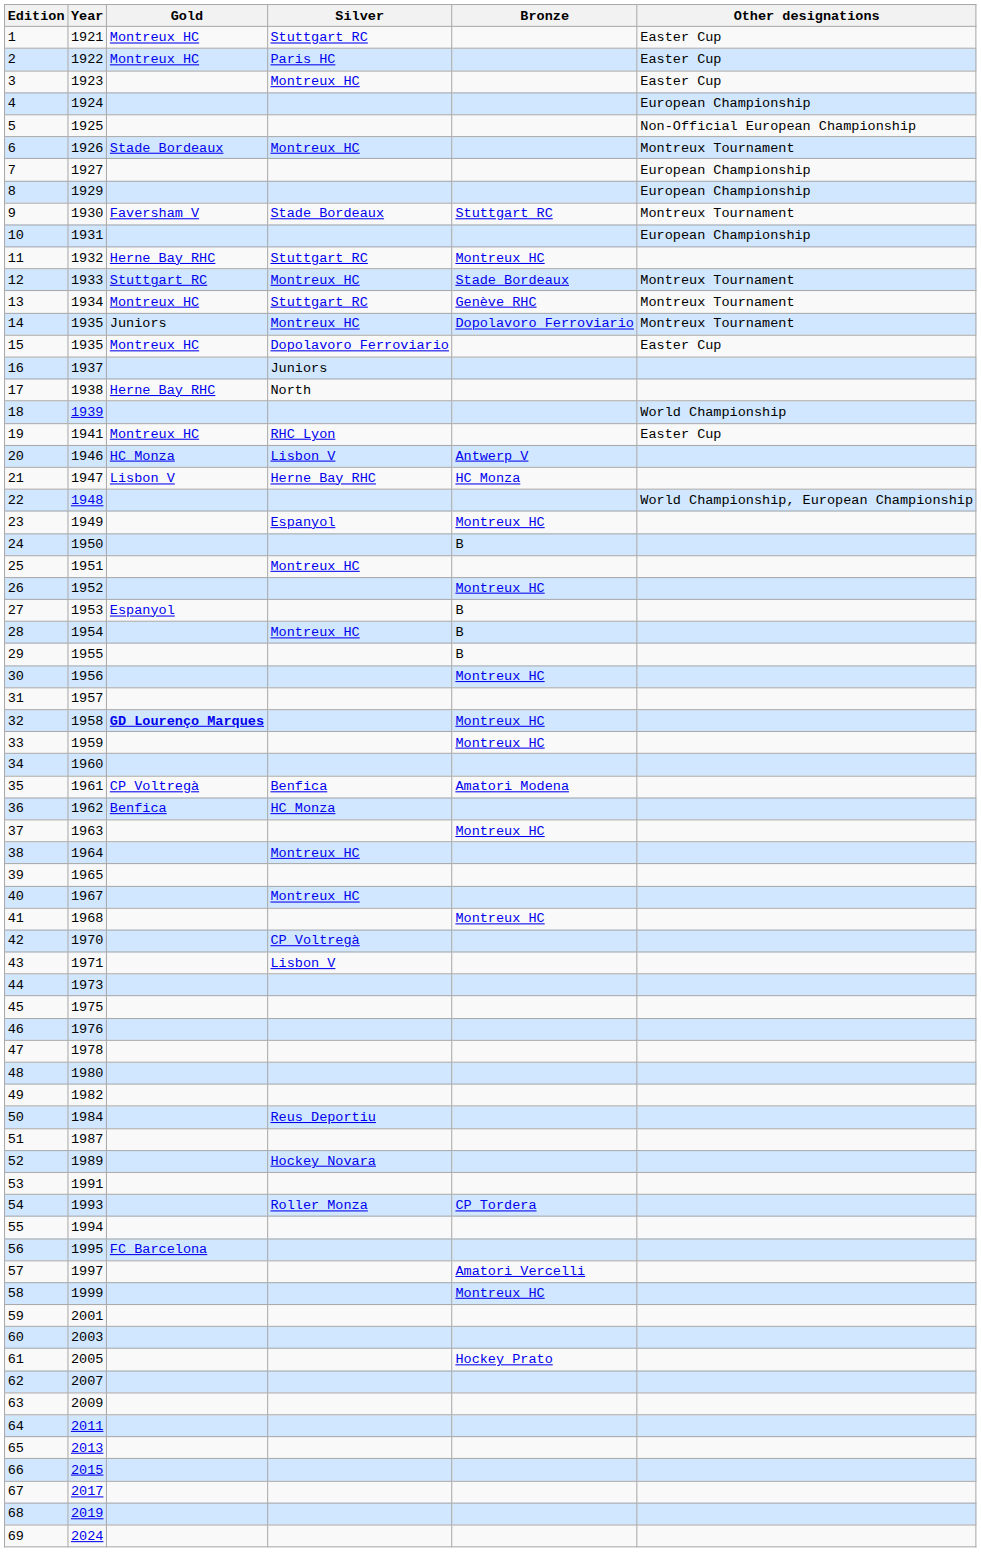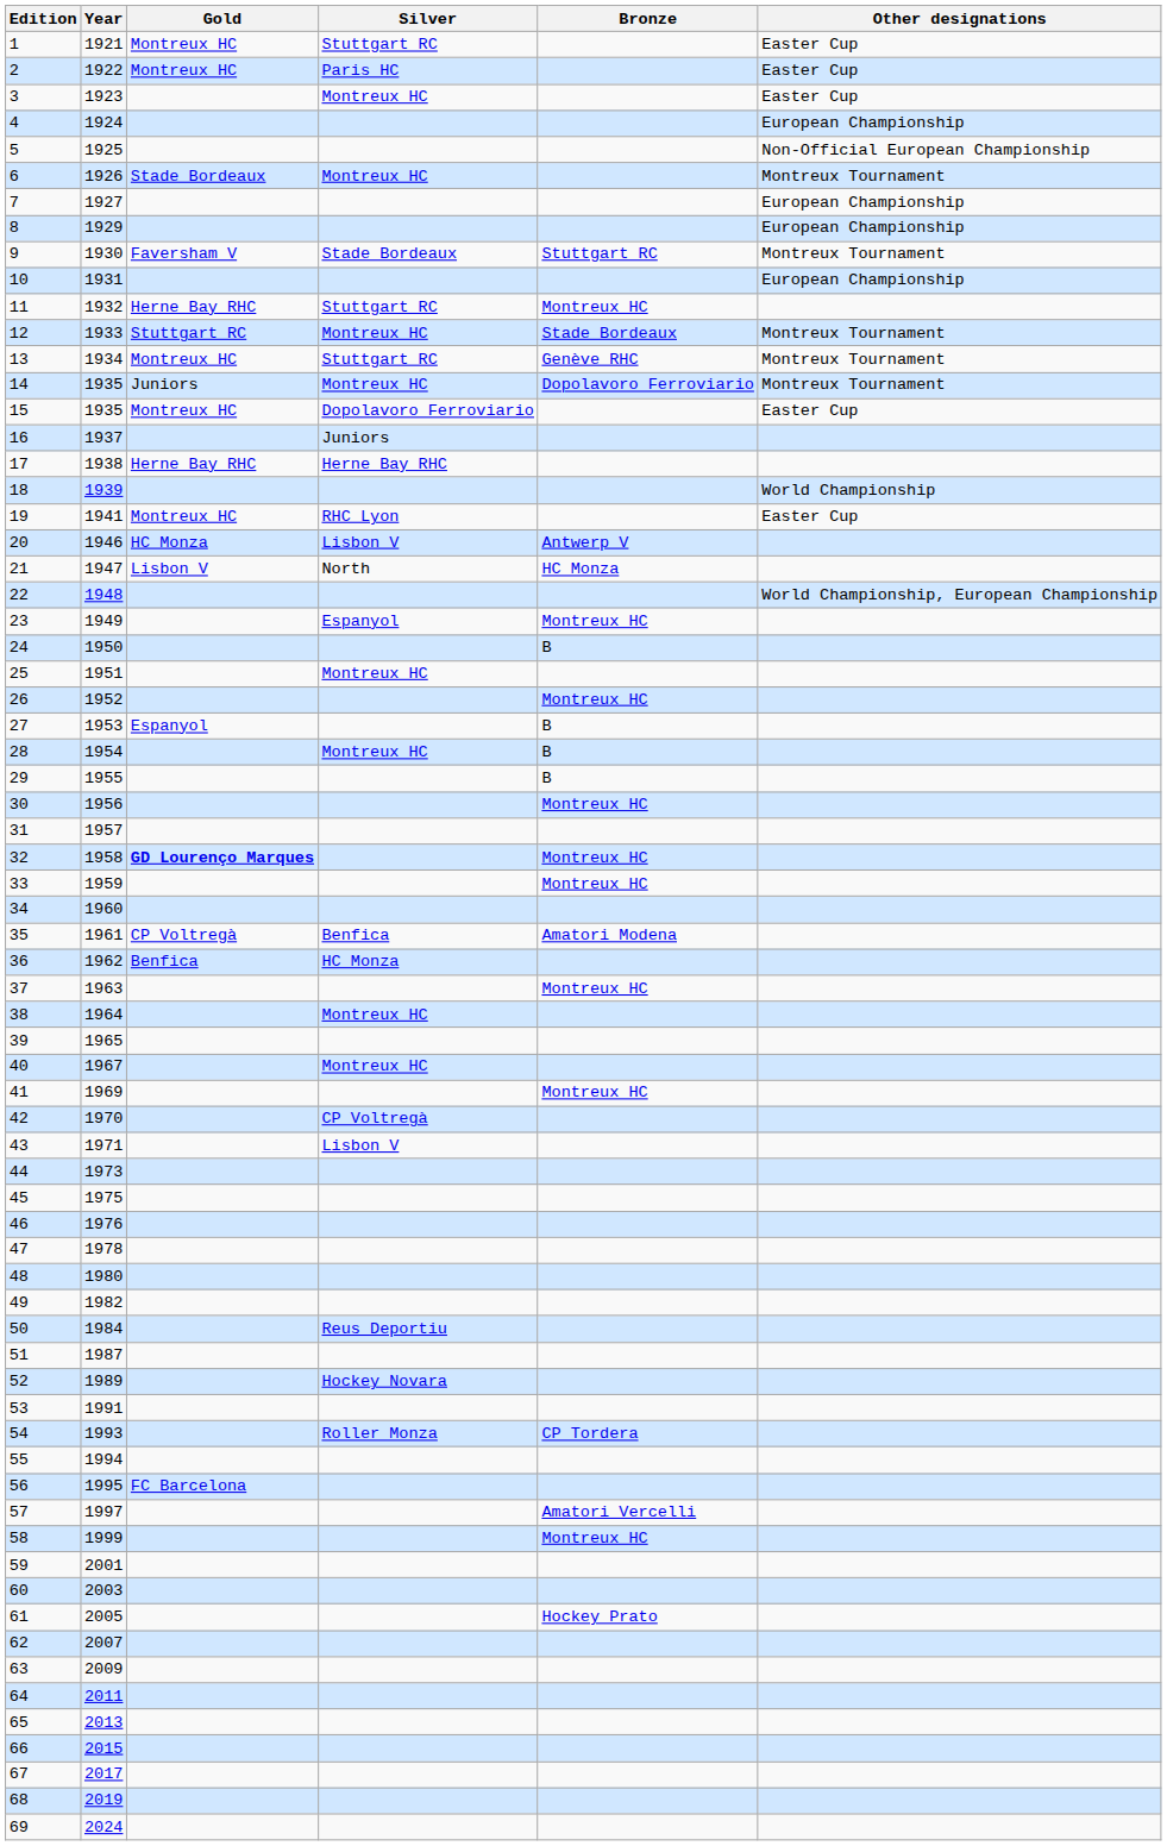 <table class="wikitable">
 <tr>
 <th>Edition</th>
 <th>Year</th>
 <th> Gold</th>
 <th> Silver</th>
 <th> Bronze</th>
 <th>Other designations</th>
 </tr>
 <tr>
 <td>1</td>
 <td>1921</td>
 <td> <a href='#'>Montreux HC</a></td>
 <td> <a href='#'>Stuttgart RC</a></td>
 <td></td>
 <td>Easter Cup</td>
 </tr>
 <tr bgcolor=#D0E7FF>
 <td>2</td>
 <td>1922</td>
 <td> <a href='#'>Montreux HC</a></td>
 <td> <a href='#'>Paris HC</a></td>
 <td></td>
 <td>Easter Cup</td>
 </tr>
 <tr>
 <td>3</td>
 <td>1923</td>
 <td></td>
 <td> <a href='#'>Montreux HC</a></td>
 <td></td>
 <td>Easter Cup</td>
 </tr>
 <tr bgcolor=#D0E7FF>
 <td>4</td>
 <td>1924</td>
 <td></td>
 <td></td>
 <td></td>
 <td>European Championship</td>
 </tr>
 <tr>
 <td>5</td>
 <td>1925</td>
 <td></td>
 <td></td>
 <td></td>
 <td>Non-Official European Championship</td>
 </tr>
 <tr bgcolor=#D0E7FF>
 <td>6</td>
 <td>1926</td>
 <td> <a href='#'>Stade Bordeaux</a></td>
 <td> <a href='#'>Montreux HC</a></td>
 <td></td>
 <td>Montreux Tournament</td>
 </tr>
 <tr>
 <td>7</td>
 <td>1927</td>
 <td></td>
 <td></td>
 <td></td>
 <td>European Championship</td>
 </tr>
 <tr bgcolor=#D0E7FF>
 <td>8</td>
 <td>1929</td>
 <td></td>
 <td></td>
 <td></td>
 <td>European Championship</td>
 </tr>
 <tr>
 <td>9</td>
 <td>1930</td>
 <td> <a href='#'>Faversham V</a></td>
 <td> <a href='#'>Stade Bordeaux</a></td>
 <td> <a href='#'>Stuttgart RC</a></td>
 <td>Montreux Tournament</td>
 </tr>
 <tr bgcolor=#D0E7FF>
 <td>10</td>
 <td>1931</td>
 <td></td>
 <td></td>
 <td></td>
 <td>European Championship</td>
 </tr>
 <tr>
 <td>11</td>
 <td>1932</td>
 <td> <a href='#'>Herne Bay RHC</a></td>
 <td> <a href='#'>Stuttgart RC</a></td>
 <td> <a href='#'>Montreux HC</a></td>
 <td></td>
 </tr>
 <tr bgcolor=#D0E7FF>
 <td>12</td>
 <td>1933</td>
 <td> <a href='#'>Stuttgart RC</a></td>
 <td> <a href='#'>Montreux HC</a></td>
 <td> <a href='#'>Stade Bordeaux</a></td>
 <td>Montreux Tournament</td>
 </tr>
 <tr>
 <td>13</td>
 <td>1934</td>
 <td> <a href='#'>Montreux HC</a></td>
 <td> <a href='#'>Stuttgart RC</a></td>
 <td> <a href='#'>Genève RHC</a></td>
 <td>Montreux Tournament</td>
 </tr>
 <tr bgcolor=#D0E7FF>
 <td>14</td>
 <td>1935</td>
 <td> Juniors</td>
 <td> <a href='#'>Montreux HC</a></td>
 <td> <a href='#'>Dopolavoro Ferroviario</a></td>
 <td>Montreux Tournament</td>
 </tr>
 <tr>
 <td>15</td>
 <td>1935</td>
 <td> <a href='#'>Montreux HC</a></td>
 <td> <a href='#'>Dopolavoro Ferroviario</a></td>
 <td></td>
 <td>Easter Cup</td>
 </tr>
 <tr bgcolor=#D0E7FF>
 <td>16</td>
 <td>1937</td>
 <td></td>
 <td> Juniors</td>
 <td></td>
 <td></td>
 </tr>
 <tr>
 <td>17</td>
 <td>1938</td>
 <td> <a href='#'>Herne Bay RHC</a></td>
-<td> North</td>
+<td> <a href='#'>Herne Bay RHC</a></td>
 <td></td>
 <td></td>
 </tr>
 <tr bgcolor=#D0E7FF>
 <td>18</td>
 <td><a href='#'>1939</a></td>
 <td></td>
 <td></td>
 <td></td>
 <td>World Championship</td>
 </tr>
 <tr>
 <td>19</td>
 <td>1941</td>
 <td> <a href='#'>Montreux HC</a></td>
 <td> <a href='#'>RHC Lyon</a></td>
 <td></td>
 <td>Easter Cup</td>
 </tr>
 <tr bgcolor=#D0E7FF>
 <td>20</td>
 <td>1946</td>
 <td> <a href='#'>HC Monza</a></td>
 <td> <a href='#'>Lisbon V</a></td>
 <td> <a href='#'>Antwerp V</a></td>
 <td></td>
 </tr>
 <tr>
 <td>21</td>
 <td>1947</td>
 <td> <a href='#'>Lisbon V</a></td>
-<td> <a href='#'>Herne Bay RHC</a></td>
+<td> North</td>
 <td> <a href='#'>HC Monza</a></td>
 <td></td>
 </tr>
 <tr bgcolor=#D0E7FF>
 <td>22</td>
 <td><a href='#'>1948</a></td>
 <td></td>
 <td></td>
 <td></td>
 <td>World Championship, European Championship</td>
 </tr>
 <tr>
 <td>23</td>
 <td>1949</td>
 <td></td>
 <td> <a href='#'>Espanyol</a></td>
 <td> <a href='#'>Montreux HC</a></td>
 <td></td>
 </tr>
 <tr bgcolor=#D0E7FF>
 <td>24</td>
 <td>1950</td>
 <td></td>
 <td></td>
 <td> B</td>
 <td></td>
 </tr>
 <tr>
 <td>25</td>
 <td>1951</td>
 <td></td>
 <td> <a href='#'>Montreux HC</a></td>
 <td></td>
 <td></td>
 </tr>
 <tr bgcolor=#D0E7FF>
 <td>26</td>
 <td>1952</td>
 <td></td>
 <td></td>
 <td> <a href='#'>Montreux HC</a></td>
 <td></td>
 </tr>
 <tr>
 <td>27</td>
 <td>1953</td>
 <td> <a href='#'>Espanyol</a></td>
 <td></td>
 <td> B</td>
 <td></td>
 </tr>
 <tr bgcolor=#D0E7FF>
 <td>28</td>
 <td>1954</td>
 <td></td>
 <td> <a href='#'>Montreux HC</a></td>
 <td> B</td>
 <td></td>
 </tr>
 <tr>
 <td>29</td>
 <td>1955</td>
 <td></td>
 <td></td>
 <td> B</td>
 <td></td>
 </tr>
 <tr bgcolor=#D0E7FF>
 <td>30</td>
 <td>1956</td>
 <td></td>
 <td></td>
 <td> <a href='#'>Montreux HC</a></td>
 <td></td>
 </tr>
 <tr>
 <td>31</td>
 <td>1957</td>
 <td></td>
 <td></td>
 <td></td>
 <td></td>
 </tr>
 <tr bgcolor=#D0E7FF>
 <td>32</td>
 <td>1958</td>
 <td><strong>  <a href='#'>GD Lourenço Marques</a></strong></td>
 <td></td>
 <td> <a href='#'>Montreux HC</a></td>
 <td></td>
 </tr>
 <tr>
 <td>33</td>
 <td>1959</td>
 <td></td>
 <td></td>
 <td> <a href='#'>Montreux HC</a></td>
 <td></td>
 </tr>
 <tr bgcolor=#D0E7FF>
 <td>34</td>
 <td>1960</td>
 <td></td>
 <td></td>
 <td></td>
 <td></td>
 </tr>
 <tr>
 <td>35</td>
 <td>1961</td>
 <td> <a href='#'>CP Voltregà</a></td>
 <td> <a href='#'>Benfica</a></td>
 <td> <a href='#'>Amatori Modena</a></td>
 <td></td>
 </tr>
 <tr bgcolor=#D0E7FF>
 <td>36</td>
 <td>1962</td>
 <td> <a href='#'>Benfica</a></td>
 <td> <a href='#'>HC Monza</a></td>
 <td></td>
 <td></td>
 </tr>
 <tr>
 <td>37</td>
 <td>1963</td>
 <td></td>
 <td></td>
 <td> <a href='#'>Montreux HC</a></td>
 <td></td>
 </tr>
 <tr bgcolor=#D0E7FF>
 <td>38</td>
 <td>1964</td>
 <td></td>
 <td> <a href='#'>Montreux HC</a></td>
 <td></td>
 <td></td>
 </tr>
 <tr>
 <td>39</td>
 <td>1965</td>
 <td></td>
 <td></td>
 <td></td>
 <td></td>
 </tr>
 <tr bgcolor=#D0E7FF>
 <td>40</td>
 <td>1967</td>
 <td></td>
 <td> <a href='#'>Montreux HC</a></td>
 <td></td>
 <td></td>
 </tr>
 <tr>
 <td>41</td>
-<td>1968</td>
+<td>1969</td>
 <td></td>
 <td></td>
 <td> <a href='#'>Montreux HC</a></td>
 <td></td>
 </tr>
 <tr bgcolor=#D0E7FF>
 <td>42</td>
 <td>1970</td>
 <td></td>
 <td> <a href='#'>CP Voltregà</a></td>
 <td></td>
 <td></td>
 </tr>
 <tr>
 <td>43</td>
 <td>1971</td>
 <td></td>
 <td> <a href='#'>Lisbon V</a></td>
 <td></td>
 <td></td>
 </tr>
 <tr bgcolor=#D0E7FF>
 <td>44</td>
 <td>1973</td>
 <td></td>
 <td></td>
 <td></td>
 <td></td>
 </tr>
 <tr>
 <td>45</td>
 <td>1975</td>
 <td></td>
 <td></td>
 <td></td>
 <td></td>
 </tr>
 <tr bgcolor=#D0E7FF>
 <td>46</td>
 <td>1976</td>
 <td></td>
 <td></td>
 <td></td>
 <td></td>
 </tr>
 <tr>
 <td>47</td>
 <td>1978</td>
 <td></td>
 <td></td>
 <td></td>
 <td></td>
 </tr>
 <tr bgcolor=#D0E7FF>
 <td>48</td>
 <td>1980</td>
 <td></td>
 <td></td>
 <td></td>
 <td></td>
 </tr>
 <tr>
 <td>49</td>
 <td>1982</td>
 <td></td>
 <td></td>
 <td></td>
 <td></td>
 </tr>
 <tr bgcolor=#D0E7FF>
 <td>50</td>
 <td>1984</td>
 <td></td>
 <td> <a href='#'>Reus Deportiu</a></td>
 <td></td>
 <td></td>
 </tr>
 <tr>
 <td>51</td>
 <td>1987</td>
 <td></td>
 <td></td>
 <td></td>
 <td></td>
 </tr>
 <tr bgcolor=#D0E7FF>
 <td>52</td>
 <td>1989</td>
 <td></td>
 <td> <a href='#'>Hockey Novara</a></td>
 <td></td>
 <td></td>
 </tr>
 <tr>
 <td>53</td>
 <td>1991</td>
 <td></td>
 <td></td>
 <td></td>
 <td></td>
 </tr>
 <tr bgcolor=#D0E7FF>
 <td>54</td>
 <td>1993</td>
 <td></td>
 <td> <a href='#'>Roller Monza</a></td>
 <td> <a href='#'>CP Tordera</a></td>
 <td></td>
 </tr>
 <tr>
 <td>55</td>
 <td>1994</td>
 <td></td>
 <td></td>
 <td></td>
 <td></td>
 </tr>
 <tr bgcolor=#D0E7FF>
 <td>56</td>
 <td>1995</td>
 <td> <a href='#'>FC Barcelona</a></td>
 <td></td>
 <td></td>
 <td></td>
 </tr>
 <tr>
 <td>57</td>
 <td>1997</td>
 <td></td>
 <td></td>
 <td> <a href='#'>Amatori Vercelli</a></td>
 <td></td>
 </tr>
 <tr bgcolor=#D0E7FF>
 <td>58</td>
 <td>1999</td>
 <td></td>
 <td></td>
 <td> <a href='#'>Montreux HC</a></td>
 <td></td>
 </tr>
 <tr>
 <td>59</td>
 <td>2001</td>
 <td></td>
 <td></td>
 <td></td>
 <td></td>
 </tr>
 <tr bgcolor=#D0E7FF>
 <td>60</td>
 <td>2003</td>
 <td></td>
 <td></td>
 <td></td>
 <td></td>
 </tr>
 <tr>
 <td>61</td>
 <td>2005</td>
 <td></td>
 <td></td>
 <td> <a href='#'>Hockey Prato</a></td>
 <td></td>
 </tr>
 <tr bgcolor=#D0E7FF>
 <td>62</td>
 <td>2007</td>
 <td></td>
 <td></td>
 <td></td>
 <td></td>
 </tr>
 <tr>
 <td>63</td>
 <td>2009</td>
 <td></td>
 <td></td>
 <td></td>
 <td></td>
 </tr>
 <tr bgcolor=#D0E7FF>
 <td>64</td>
 <td><a href='#'>2011</a></td>
 <td></td>
 <td></td>
 <td></td>
 <td></td>
 </tr>
 <tr>
 <td>65</td>
 <td><a href='#'>2013</a></td>
 <td></td>
 <td></td>
 <td></td>
 <td></td>
 </tr>
 <tr bgcolor=#D0E7FF>
 <td>66</td>
 <td><a href='#'>2015</a></td>
 <td></td>
 <td></td>
 <td></td>
 <td></td>
 </tr>
 <tr>
 <td>67</td>
 <td><a href='#'>2017</a></td>
 <td></td>
 <td></td>
 <td></td>
 <td></td>
 </tr>
 <tr bgcolor=#D0E7FF>
 <td>68</td>
 <td><a href='#'>2019</a></td>
 <td></td>
 <td></td>
 <td></td>
 <td></td>
 </tr>
 <tr>
 <td>69</td>
 <td><a href='#'>2024</a></td>
 <td></td>
 <td></td>
 <td></td>
 <td></td>
 </tr>
 </table>
